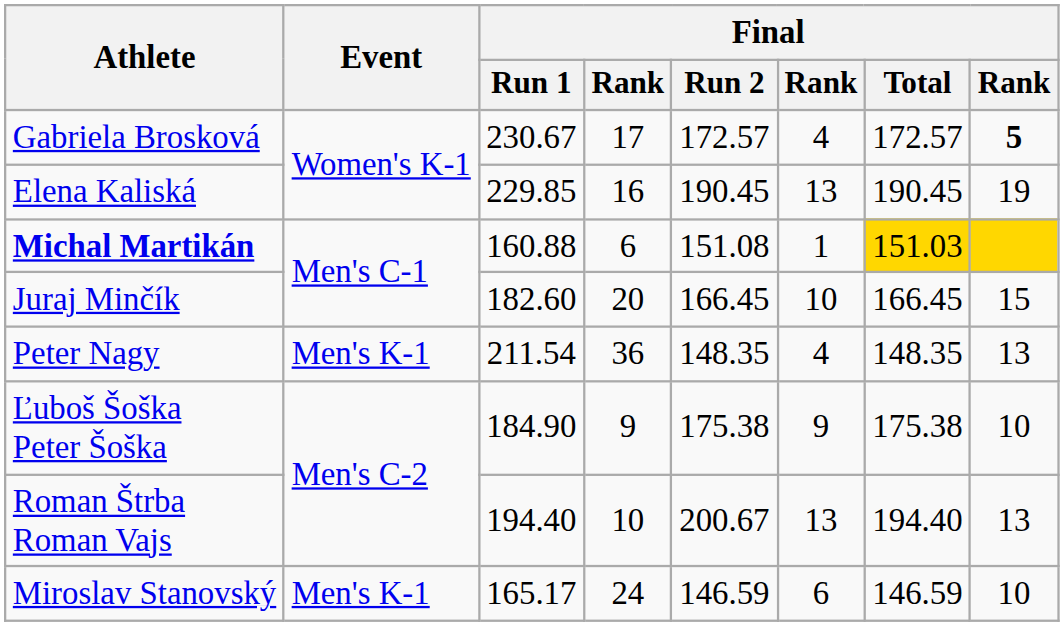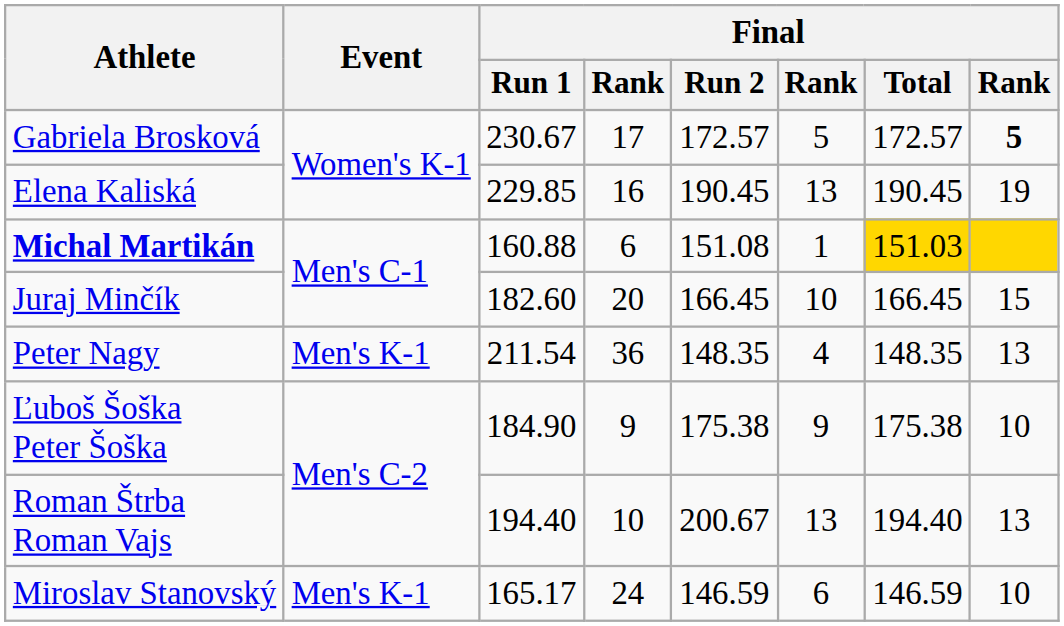 <table class="wikitable" style="font-size:90%">
 <tr>
 <th rowspan="2">Athlete</th>
 <th rowspan="2">Event</th>
 <th colspan="6">Final</th>
 </tr>
 <tr style="font-size:95%">
 <th>Run 1</th>
 <th>Rank</th>
 <th>Run 2</th>
 <th>Rank</th>
 <th>Total</th>
 <th>Rank</th>
 </tr>
 <tr align=center>
 <td align=left><a href='#'>Gabriela Brosková</a></td>
 <td align=left rowspan=2><a href='#'>Women's K-1</a></td>
 <td>230.67</td>
 <td>17</td>
 <td>172.57</td>
-<td>4</td>
+<td>5</td>
 <td>172.57</td>
 <td><strong>5</strong></td>
 </tr>
 <tr align=center>
 <td align=left><a href='#'>Elena Kaliská</a></td>
 <td>229.85</td>
 <td>16</td>
 <td>190.45</td>
 <td>13</td>
 <td>190.45</td>
 <td>19</td>
 </tr>
 <tr align=center>
 <td align=left><strong><a href='#'>Michal Martikán</a></strong></td>
 <td align=left rowspan=2><a href='#'>Men's C-1</a></td>
 <td>160.88</td>
 <td>6</td>
 <td>151.08</td>
 <td>1</td>
 <td align="center" bgcolor='gold'>151.03</td>
 <td align="center" bgcolor='gold'></td>
 </tr>
 <tr align=center>
 <td align=left><a href='#'>Juraj Minčík</a></td>
 <td>182.60</td>
 <td>20</td>
 <td>166.45</td>
 <td>10</td>
 <td>166.45</td>
 <td>15</td>
 </tr>
 <tr align=center>
 <td align=left><a href='#'>Peter Nagy</a></td>
 <td align=left><a href='#'>Men's K-1</a></td>
 <td>211.54</td>
 <td>36</td>
 <td>148.35</td>
 <td>4</td>
 <td>148.35</td>
 <td>13</td>
 </tr>
 <tr align=center>
 <td align=left><a href='#'>Ľuboš Šoška</a><br> <a href='#'>Peter Šoška</a></td>
 <td align=left rowspan=2><a href='#'>Men's C-2</a></td>
 <td>184.90</td>
 <td>9</td>
 <td>175.38</td>
 <td>9</td>
 <td>175.38</td>
 <td>10</td>
 </tr>
 <tr align=center>
 <td align=left><a href='#'>Roman Štrba</a><br><a href='#'>Roman Vajs</a></td>
 <td>194.40</td>
 <td>10</td>
 <td>200.67</td>
 <td>13</td>
 <td>194.40</td>
 <td>13</td>
 </tr>
 <tr align=center>
 <td align=left><a href='#'>Miroslav Stanovský</a></td>
 <td align=left><a href='#'>Men's K-1</a></td>
 <td>165.17</td>
 <td>24</td>
 <td>146.59</td>
 <td>6</td>
 <td>146.59</td>
 <td>10</td>
 </tr>
 </table>
